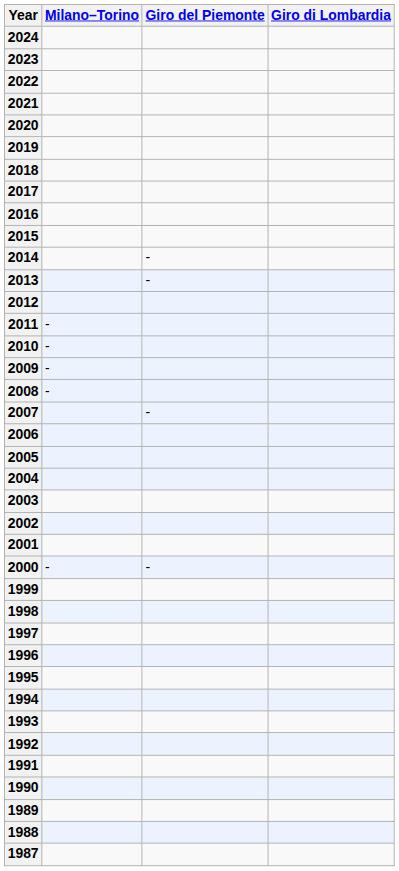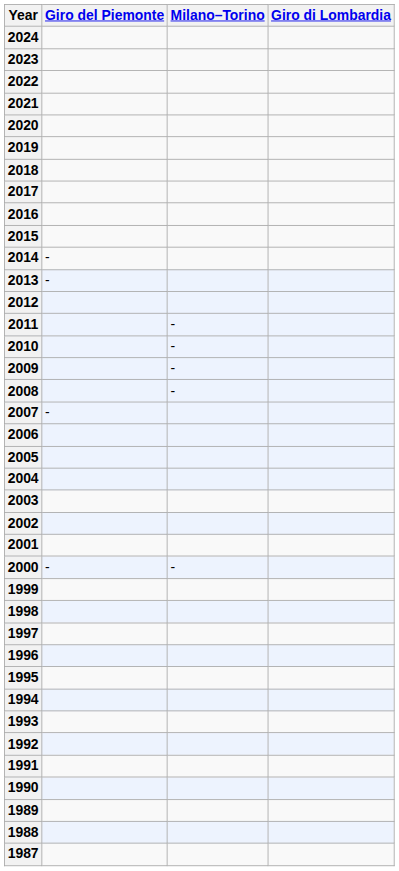 <table class="wikitable">
 <tr>
 <th>Year</th>
+<th><a href='#'>Giro del Piemonte</a></th>
 <th><a href='#'>Milano–Torino</a></th>
-<th><a href='#'>Giro del Piemonte</a></th>
 <th><a href='#'>Giro di Lombardia</a></th>
 </tr>
 <tr>
 <th>2024</th>
 <td></td>
 <td></td>
 <td></td>
 </tr>
 <tr>
 <th>2023</th>
 <td></td>
 <td></td>
 <td></td>
 </tr>
 <tr>
 <th>2022</th>
 <td></td>
 <td></td>
 <td></td>
 </tr>
 <tr>
 <th>2021</th>
 <td></td>
 <td></td>
 <td></td>
 </tr>
 <tr>
 <th>2020</th>
 <td></td>
 <td></td>
 <td></td>
 </tr>
 <tr>
 <th>2019</th>
 <td></td>
 <td></td>
 <td></td>
 </tr>
 <tr>
 <th>2018</th>
 <td></td>
 <td></td>
 <td></td>
 </tr>
 <tr>
 <th>2017</th>
 <td></td>
 <td></td>
 <td></td>
 </tr>
 <tr>
 <th>2016</th>
 <td></td>
 <td></td>
 <td></td>
 </tr>
 <tr>
 <th>2015</th>
 <td></td>
 <td></td>
 <td></td>
 </tr>
 <tr>
 <th>2014</th>
+<td>-</td>
 <td></td>
-<td>-</td>
 <td></td>
 </tr>
 <tr bgcolor=#edf3fe>
 <th>2013</th>
+<td>-</td>
 <td></td>
-<td>-</td>
 <td></td>
 </tr>
 <tr bgcolor=#edf3fe>
 <th>2012</th>
 <td></td>
 <td></td>
 <td></td>
 </tr>
 <tr bgcolor=#edf3fe>
 <th>2011</th>
+<td></td>
 <td>-</td>
-<td></td>
 <td></td>
 </tr>
 <tr bgcolor=#edf3fe>
 <th>2010</th>
+<td></td>
 <td>-</td>
-<td></td>
 <td></td>
 </tr>
 <tr bgcolor=#edf3fe>
 <th>2009</th>
+<td></td>
 <td>-</td>
-<td></td>
 <td></td>
 </tr>
 <tr bgcolor=#edf3fe>
 <th>2008</th>
+<td></td>
 <td>-</td>
-<td></td>
 <td></td>
 </tr>
 <tr bgcolor=#edf3fe>
 <th>2007</th>
+<td>-</td>
 <td></td>
-<td>-</td>
 <td></td>
 </tr>
 <tr bgcolor=#edf3fe>
 <th>2006</th>
 <td></td>
 <td></td>
 <td></td>
 </tr>
 <tr bgcolor=#edf3fe>
 <th>2005</th>
 <td></td>
 <td></td>
 <td></td>
 </tr>
 <tr bgcolor=#edf3fe>
 <th>2004</th>
 <td></td>
 <td></td>
 <td></td>
 </tr>
 <tr>
 <th>2003</th>
 <td></td>
 <td></td>
 <td></td>
 </tr>
 <tr bgcolor=#edf3fe>
 <th>2002</th>
 <td></td>
 <td></td>
 <td></td>
 </tr>
 <tr>
 <th>2001</th>
 <td></td>
 <td></td>
 <td></td>
 </tr>
 <tr bgcolor=#edf3fe>
 <th>2000</th>
 <td>-</td>
 <td>-</td>
 <td></td>
 </tr>
 <tr>
 <th>1999</th>
 <td></td>
 <td></td>
 <td></td>
 </tr>
 <tr bgcolor=#edf3fe>
 <th>1998</th>
 <td></td>
 <td></td>
 <td></td>
 </tr>
 <tr>
 <th>1997</th>
 <td></td>
 <td></td>
 <td></td>
 </tr>
 <tr bgcolor=#edf3fe>
 <th>1996</th>
 <td></td>
 <td></td>
 <td></td>
 </tr>
 <tr>
 <th>1995</th>
 <td></td>
 <td></td>
 <td></td>
 </tr>
 <tr bgcolor=#edf3fe>
 <th>1994</th>
 <td></td>
 <td></td>
 <td></td>
 </tr>
 <tr>
 <th>1993</th>
 <td></td>
 <td></td>
 <td></td>
 </tr>
 <tr bgcolor=#edf3fe>
 <th>1992</th>
 <td></td>
 <td></td>
 <td></td>
 </tr>
 <tr>
 <th>1991</th>
 <td></td>
 <td></td>
 <td></td>
 </tr>
 <tr bgcolor=#edf3fe>
 <th>1990</th>
 <td></td>
 <td></td>
 <td></td>
 </tr>
 <tr>
 <th>1989</th>
 <td></td>
 <td></td>
 <td></td>
 </tr>
 <tr bgcolor=#edf3fe>
 <th>1988</th>
 <td></td>
 <td></td>
 <td></td>
 </tr>
 <tr>
 <th>1987</th>
 <td></td>
 <td></td>
 <td></td>
 </tr>
 </table>
